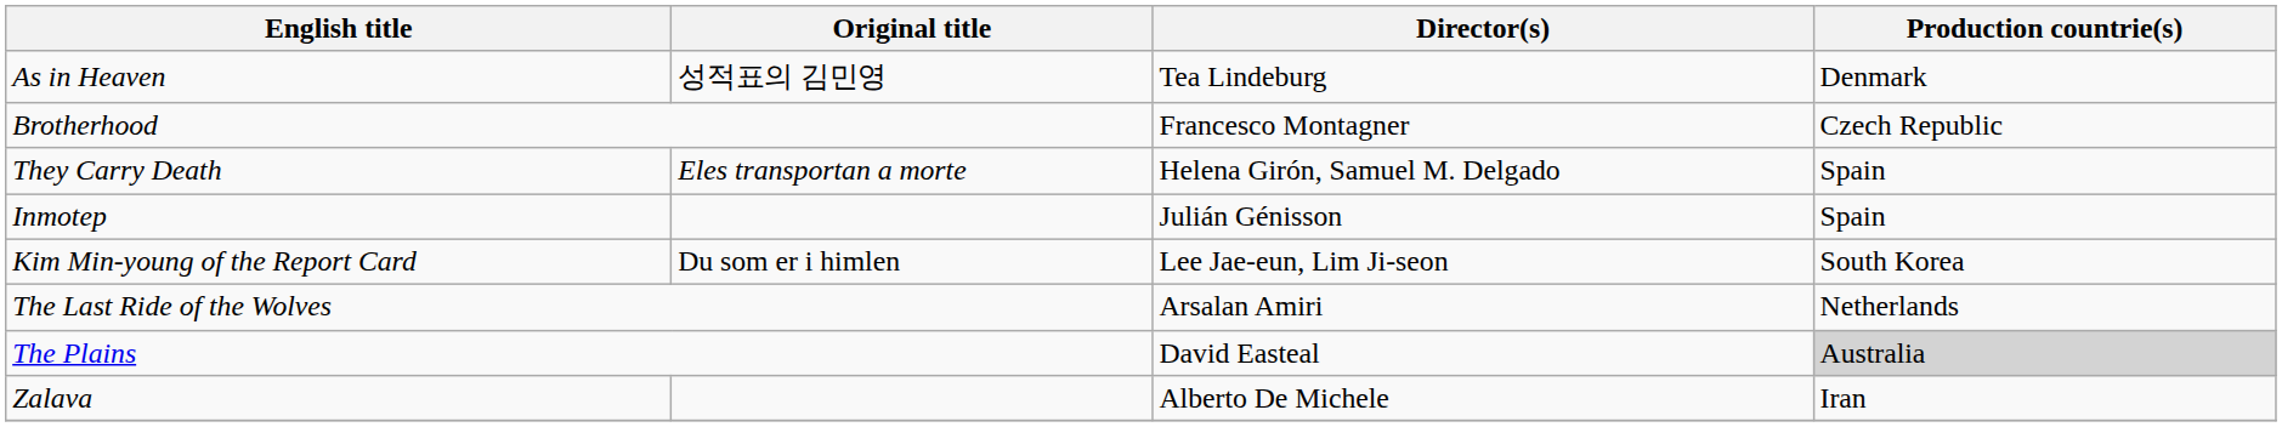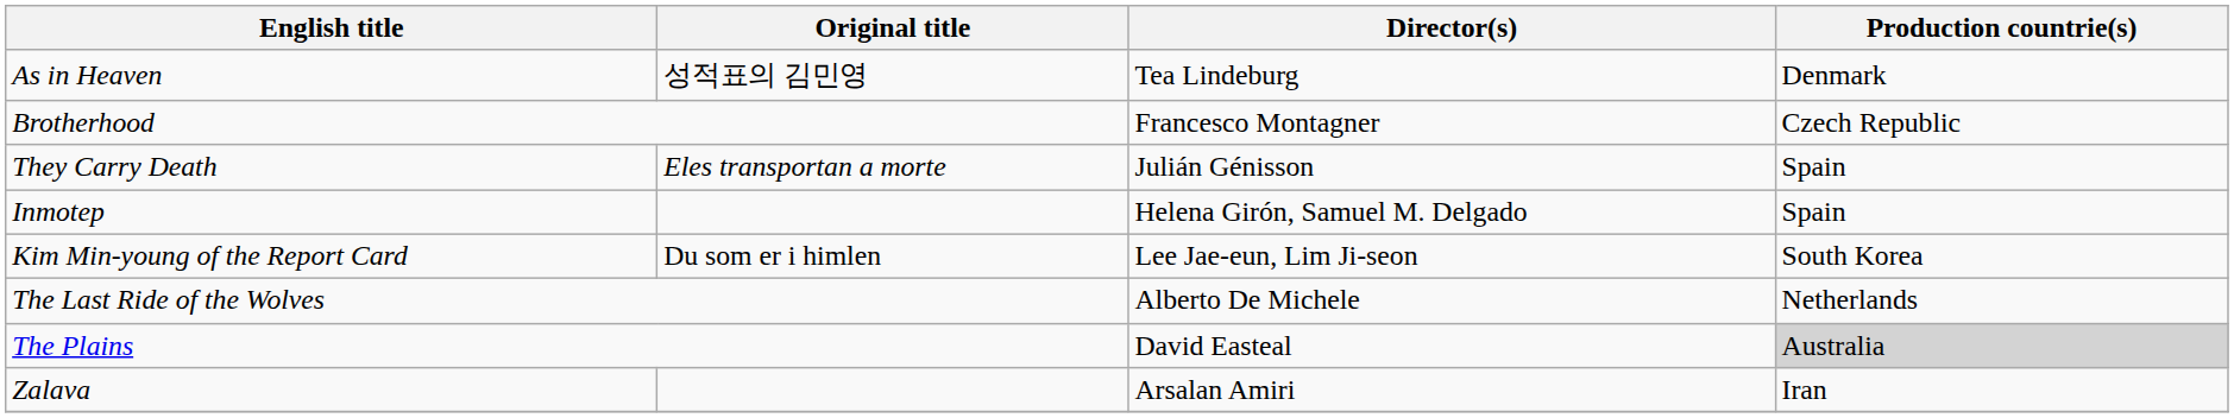 <table class="sortable wikitable" style="width:100%; margin-bottom:4px" cellpadding="5">
 <tr>
 <th scope="col">English title</th>
 <th scope="col">Original title</th>
 <th scope="col">Director(s)</th>
 <th scope="col">Production countrie(s)</th>
 </tr>
 <tr>
 <td><em>As in Heaven</em></td>
 <td>성적표의 김민영</td>
 <td>Tea Lindeburg</td>
 <td>Denmark</td>
 </tr>
 <tr>
 <td colspan=2><em>Brotherhood</em></td>
 <td>Francesco Montagner</td>
 <td>Czech Republic</td>
 </tr>
 <tr>
 <td><em>They Carry Death</em></td>
 <td><em>Eles transportan a morte</em></td>
-<td>Helena Girón, Samuel M. Delgado</td>
+<td>Julián Génisson</td>
 <td>Spain</td>
 </tr>
 <tr>
 <td><em>Inmotep</em></td>
 <td></td>
-<td>Julián Génisson</td>
+<td>Helena Girón, Samuel M. Delgado</td>
 <td>Spain</td>
 </tr>
 <tr>
 <td><em>Kim Min-young of the Report Card</em></td>
 <td>Du som er i himlen</td>
 <td>Lee Jae-eun, Lim Ji-seon</td>
 <td>South Korea</td>
 </tr>
 <tr>
 <td colspan=2><em>The Last Ride of the Wolves</em></td>
-<td>Arsalan Amiri</td>
+<td>Alberto De Michele</td>
 <td>Netherlands</td>
 </tr>
 <tr>
 <td colspan=2><em><a href='#'>The Plains</a></em></td>
 <td>David Easteal</td>
 <td style="background: lightgrey;">Australia</td>
 </tr>
 <tr>
 <td><em>Zalava</em></td>
 <td></td>
-<td>Alberto De Michele</td>
+<td>Arsalan Amiri</td>
 <td>Iran</td>
 </tr>
 <tr>
 </tr>
 </table>
